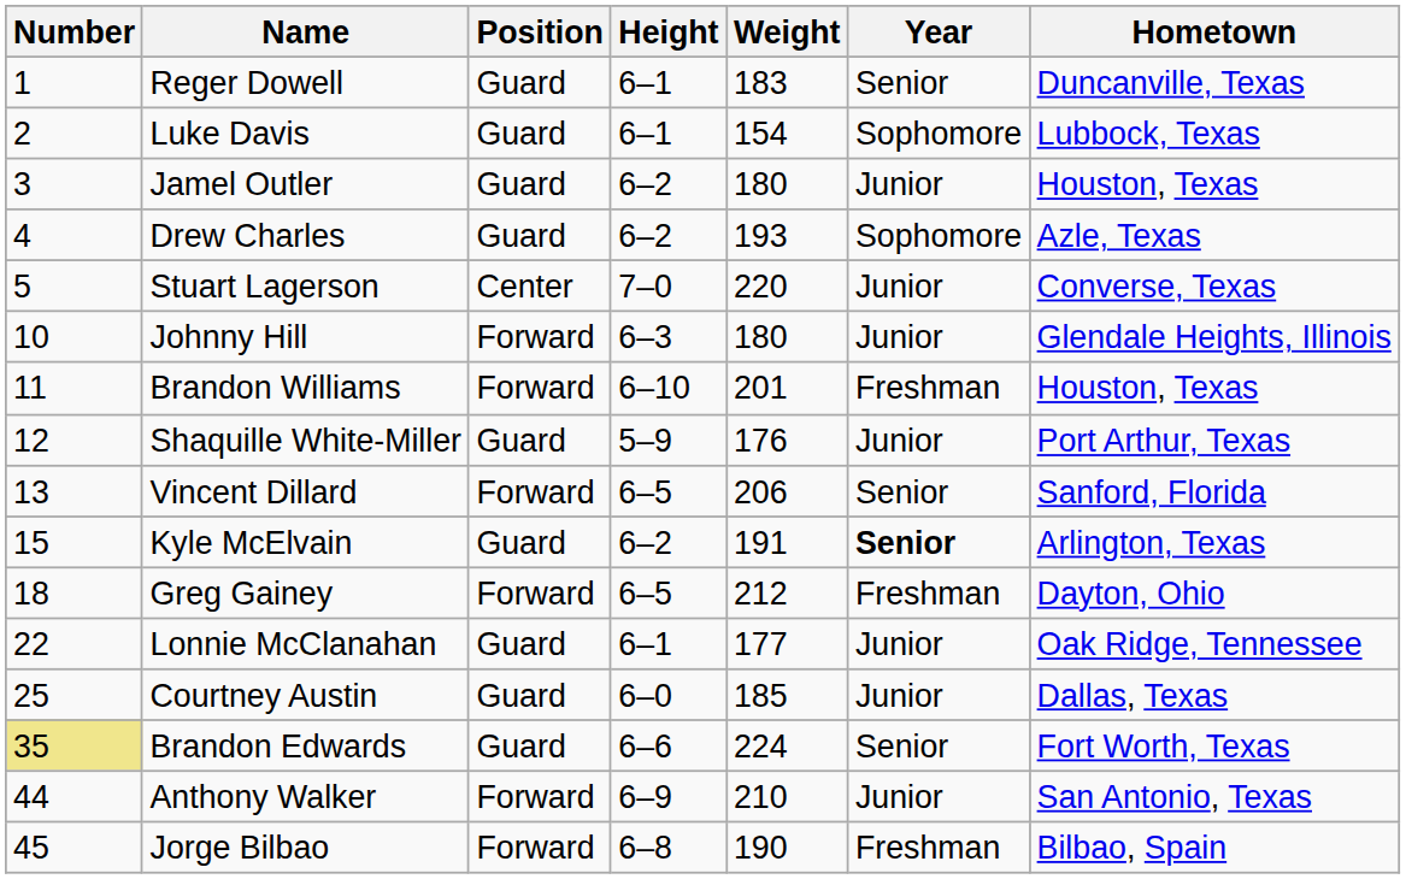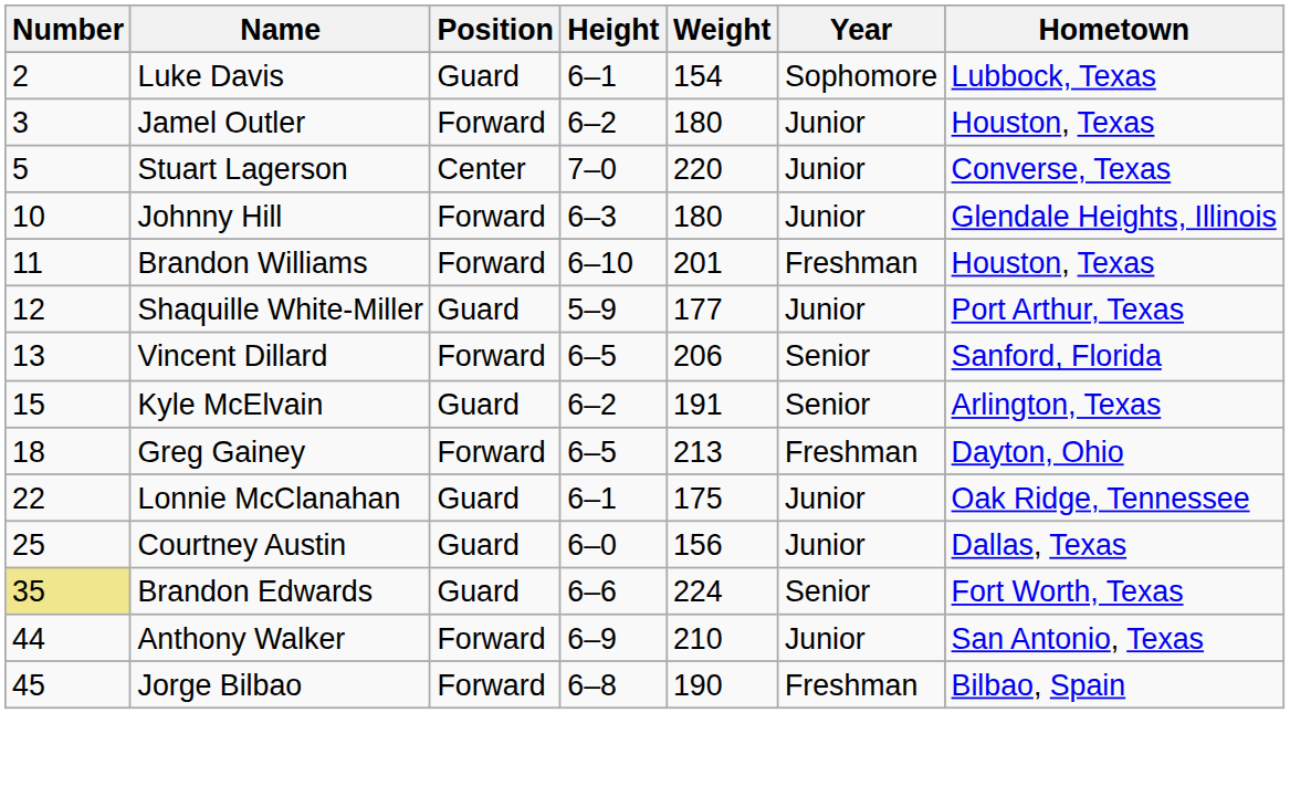 <table class="wikitable sortable" style="font-size: 95%;">
 <tr>
 <th>Number</th>
 <th>Name</th>
 <th>Position</th>
 <th>Height</th>
 <th>Weight</th>
 <th>Year</th>
 <th>Hometown</th>
-</tr>
-<tr>
-<td>1</td>
-<td>Reger Dowell</td>
-<td>Guard</td>
-<td>6–1</td>
-<td>183</td>
-<td>Senior</td>
-<td><a href='#'>Duncanville, Texas</a></td>
 </tr>
 <tr>
 <td>2</td>
 <td>Luke Davis</td>
 <td>Guard</td>
 <td>6–1</td>
 <td>154</td>
 <td>Sophomore</td>
 <td><a href='#'>Lubbock, Texas</a></td>
 </tr>
 <tr>
 <td>3</td>
 <td>Jamel Outler</td>
-<td>Guard</td>
+<td>Forward</td>
 <td>6–2</td>
 <td>180</td>
 <td>Junior</td>
 <td><a href='#'>Houston</a>, <a href='#'>Texas</a></td>
-</tr>
-<tr>
-<td>4</td>
-<td>Drew Charles</td>
-<td>Guard</td>
-<td>6–2</td>
-<td>193</td>
-<td>Sophomore</td>
-<td><a href='#'>Azle, Texas</a></td>
 </tr>
 <tr>
 <td>5</td>
 <td>Stuart Lagerson</td>
 <td>Center</td>
 <td>7–0</td>
 <td>220</td>
 <td>Junior</td>
 <td><a href='#'>Converse, Texas</a></td>
 </tr>
 <tr>
 <td>10</td>
 <td>Johnny Hill</td>
 <td>Forward</td>
 <td>6–3</td>
 <td>180</td>
 <td>Junior</td>
 <td><a href='#'>Glendale Heights, Illinois</a></td>
 </tr>
 <tr>
 <td>11</td>
 <td>Brandon Williams</td>
 <td>Forward</td>
 <td>6–10</td>
 <td>201</td>
 <td>Freshman</td>
 <td><a href='#'>Houston</a>, <a href='#'>Texas</a></td>
 </tr>
 <tr>
 <td>12</td>
 <td>Shaquille White-Miller</td>
 <td>Guard</td>
 <td>5–9</td>
-<td>176</td>
+<td>177</td>
 <td>Junior</td>
 <td><a href='#'>Port Arthur, Texas</a></td>
 </tr>
 <tr>
 <td>13</td>
 <td>Vincent Dillard</td>
 <td>Forward</td>
 <td>6–5</td>
 <td>206</td>
 <td>Senior</td>
 <td><a href='#'>Sanford, Florida</a></td>
 </tr>
 <tr>
 <td>15</td>
 <td>Kyle McElvain</td>
 <td>Guard</td>
 <td>6–2</td>
 <td>191</td>
-<td><strong>Senior</strong></td>
+<td>Senior</td>
 <td><a href='#'>Arlington, Texas</a></td>
 </tr>
 <tr>
 <td>18</td>
 <td>Greg Gainey</td>
 <td>Forward</td>
 <td>6–5</td>
-<td>212</td>
+<td>213</td>
 <td>Freshman</td>
 <td><a href='#'>Dayton, Ohio</a></td>
 </tr>
 <tr>
 <td>22</td>
 <td>Lonnie McClanahan</td>
 <td>Guard</td>
 <td>6–1</td>
-<td>177</td>
+<td>175</td>
 <td>Junior</td>
 <td><a href='#'>Oak Ridge, Tennessee</a></td>
 </tr>
 <tr>
 <td>25</td>
 <td>Courtney Austin</td>
 <td>Guard</td>
 <td>6–0</td>
-<td>185</td>
+<td>156</td>
 <td>Junior</td>
 <td><a href='#'>Dallas</a>, <a href='#'>Texas</a></td>
 </tr>
 <tr>
 <td style="background: khaki;">35</td>
 <td>Brandon Edwards</td>
 <td>Guard</td>
 <td>6–6</td>
 <td>224</td>
 <td>Senior</td>
 <td><a href='#'>Fort Worth, Texas</a></td>
 </tr>
 <tr>
 <td>44</td>
 <td>Anthony Walker</td>
 <td>Forward</td>
 <td>6–9</td>
 <td>210</td>
 <td>Junior</td>
 <td><a href='#'>San Antonio</a>, <a href='#'>Texas</a></td>
 </tr>
 <tr>
 <td>45</td>
 <td>Jorge Bilbao</td>
 <td>Forward</td>
 <td>6–8</td>
 <td>190</td>
 <td>Freshman</td>
 <td><a href='#'>Bilbao</a>, <a href='#'>Spain</a></td>
 </tr>
 </table>
